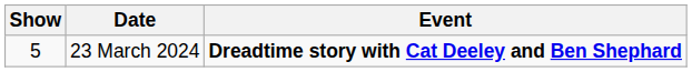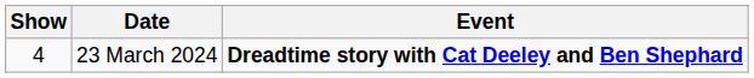 <table class="wikitable" style="text-align:center">
 <tr>
 <th>Show</th>
 <th>Date</th>
 <th>Event</th>
 </tr>
 <tr>
-<td>5</td>
+<td>4</td>
 <td>23 March 2024</td>
 <td><strong>Dreadtime story with <a href='#'>Cat Deeley</a> and <a href='#'>Ben Shephard</a></strong></td>
 </tr>
 </table>
